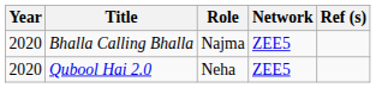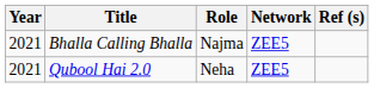 <table class="wikitable">
 <tr>
 <th>Year</th>
 <th>Title</th>
 <th>Role</th>
 <th>Network</th>
 <th>Ref (s)</th>
 </tr>
 <tr>
-<td>2020</td>
+<td>2021</td>
 <td><em>Bhalla Calling Bhalla</em></td>
 <td>Najma</td>
 <td><a href='#'>ZEE5</a></td>
 <td></td>
 </tr>
 <tr>
-<td>2020</td>
+<td>2021</td>
 <td><em><a href='#'>Qubool Hai 2.0</a></em></td>
 <td>Neha</td>
 <td><a href='#'>ZEE5</a></td>
 <td></td>
 </tr>
 </table>
